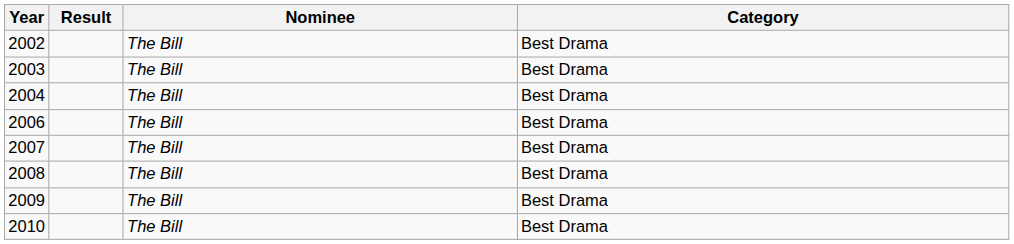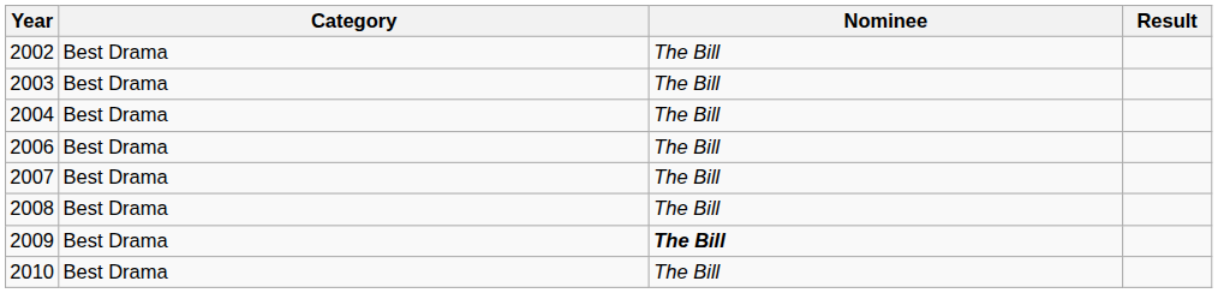 <table class="wikitable">
 <tr>
 <th>Year</th>
+<th width="470">Category</th>
+<th width="375">Nominee</th>
 <th width="65">Result</th>
-<th width="375">Nominee</th>
-<th width="470">Category</th>
 </tr>
 <tr>
 <td>2002</td>
+<td>Best Drama</td>
+<td><em>The Bill</em></td>
 <td></td>
-<td><em>The Bill</em></td>
-<td>Best Drama</td>
 </tr>
 <tr>
 <td>2003</td>
+<td>Best Drama</td>
+<td><em>The Bill</em></td>
 <td></td>
-<td><em>The Bill</em></td>
-<td>Best Drama</td>
 </tr>
 <tr>
 <td>2004</td>
+<td>Best Drama</td>
+<td><em>The Bill</em></td>
 <td></td>
-<td><em>The Bill</em></td>
-<td>Best Drama</td>
 </tr>
 <tr>
 <td>2006</td>
+<td>Best Drama</td>
+<td><em>The Bill</em></td>
 <td></td>
-<td><em>The Bill</em></td>
-<td>Best Drama</td>
 </tr>
 <tr>
 <td>2007</td>
+<td>Best Drama</td>
+<td><em>The Bill</em></td>
 <td></td>
-<td><em>The Bill</em></td>
-<td>Best Drama</td>
 </tr>
 <tr>
 <td>2008</td>
+<td>Best Drama</td>
+<td><em>The Bill</em></td>
 <td></td>
-<td><em>The Bill</em></td>
-<td>Best Drama</td>
 </tr>
 <tr>
 <td>2009</td>
+<td>Best Drama</td>
+<td><strong><em>The Bill</em></strong></td>
 <td></td>
-<td><em>The Bill</em></td>
-<td>Best Drama</td>
 </tr>
 <tr>
 <td>2010</td>
+<td>Best Drama</td>
+<td><em>The Bill</em></td>
 <td></td>
-<td><em>The Bill</em></td>
-<td>Best Drama</td>
 </tr>
 </table>
